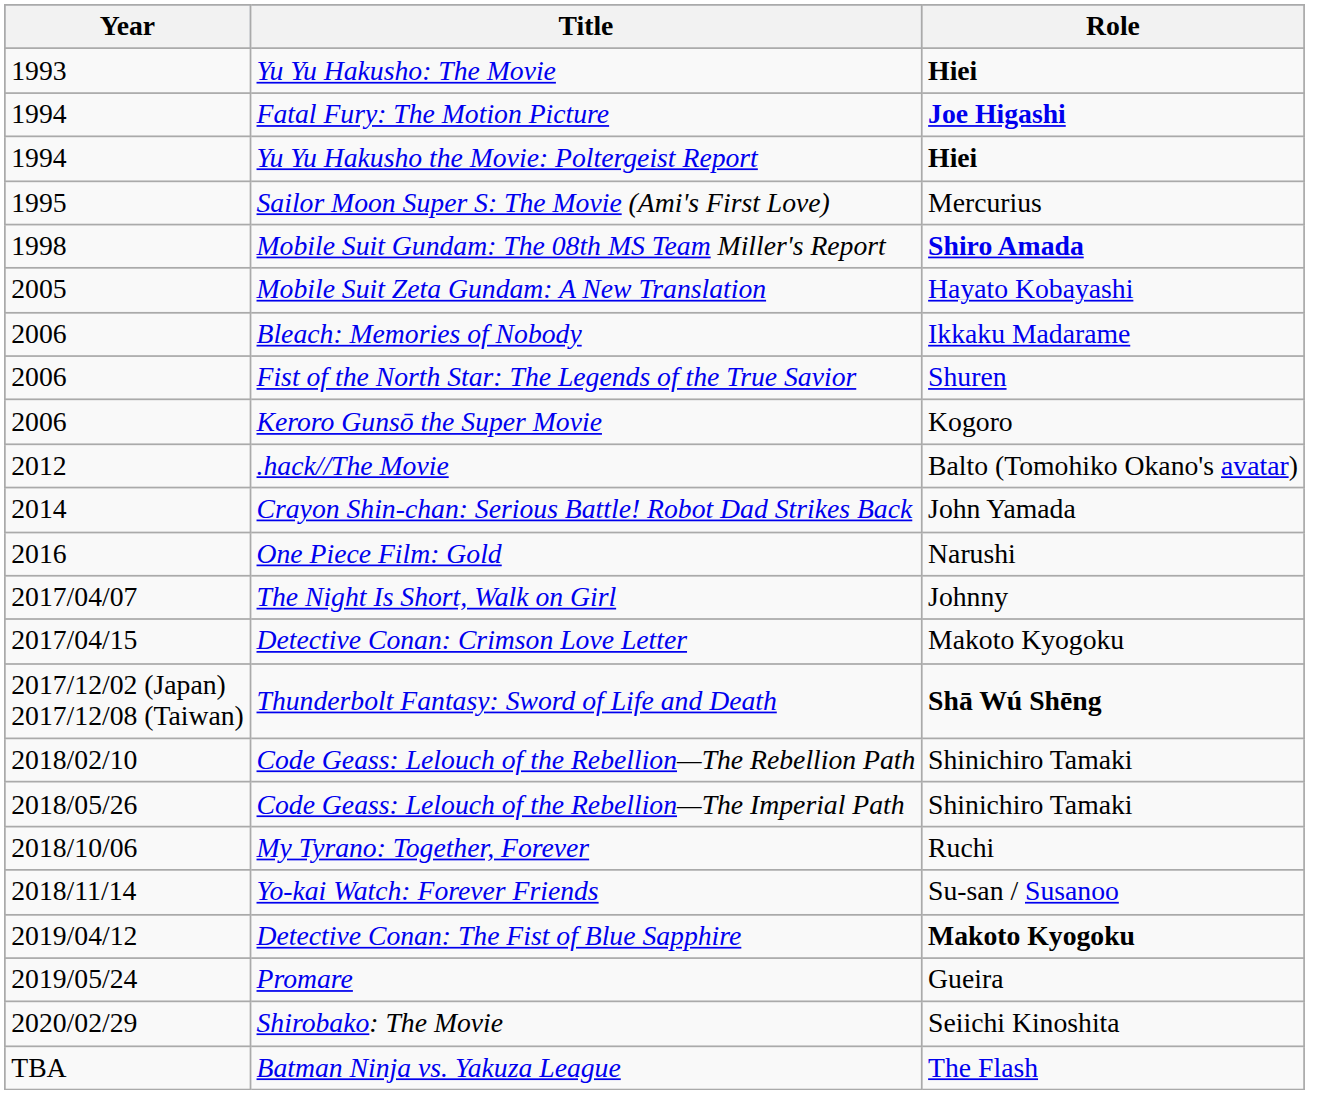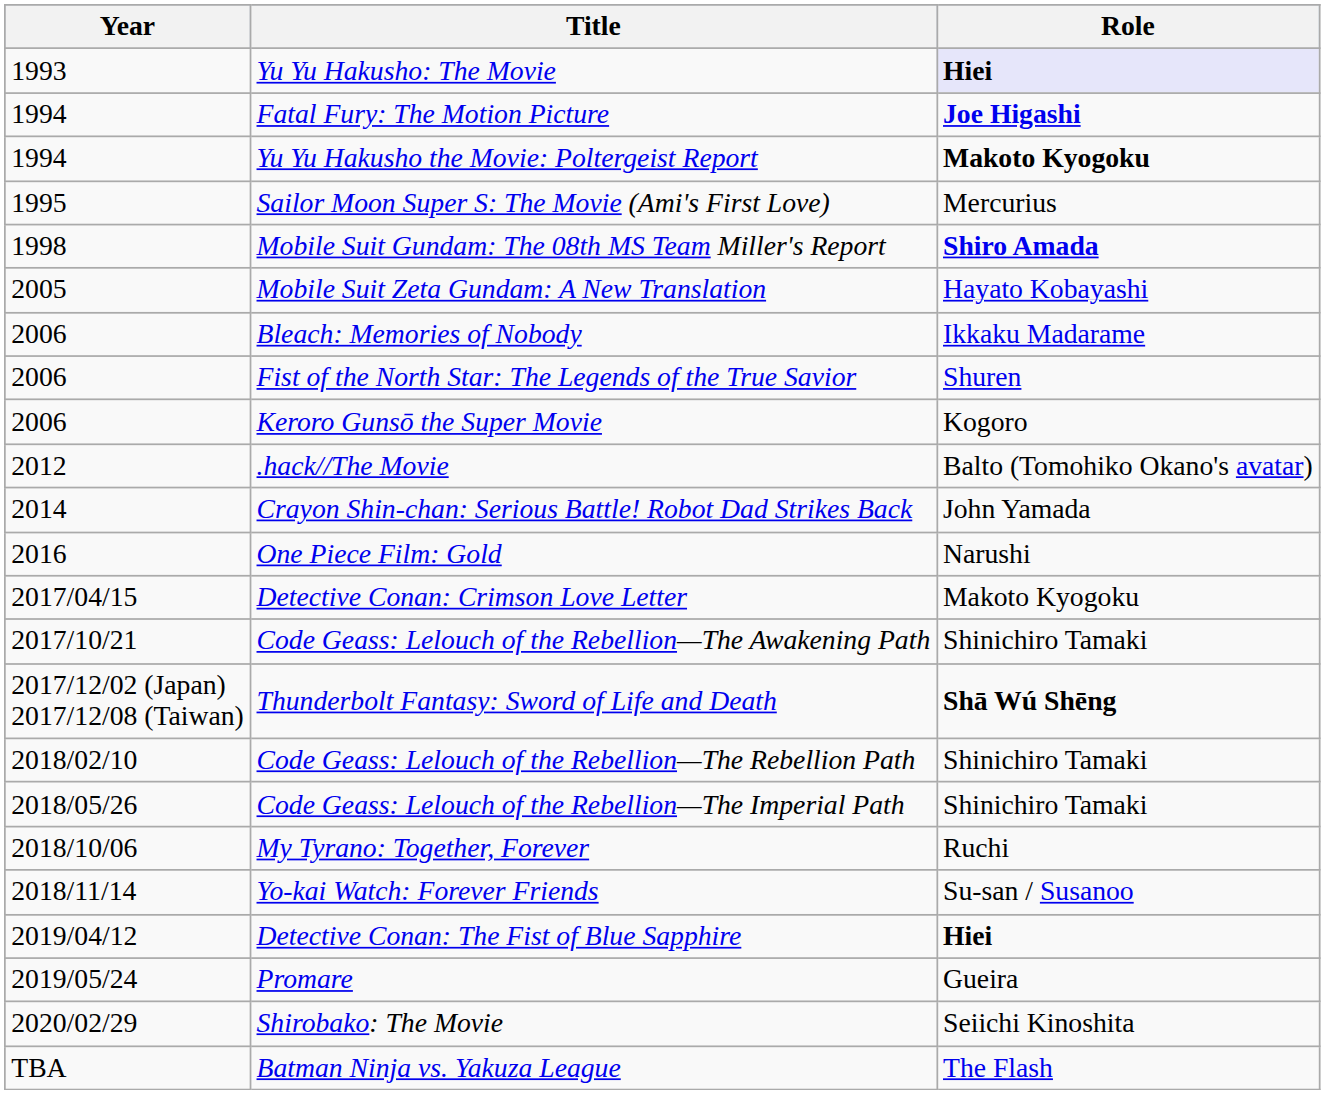 <table class="wikitable">
 <tr style="background:#b0c4de; text-align:center;">
 <th>Year</th>
 <th>Title</th>
 <th>Role</th>
 </tr>
 <tr>
 <td>1993</td>
 <td><em><a href='#'>Yu Yu Hakusho: The Movie</a></em></td>
-<td><strong>Hiei</strong></td>
+<td style="background: lavender;"><strong>Hiei</strong></td>
 </tr>
 <tr>
 <td>1994</td>
 <td><em><a href='#'>Fatal Fury: The Motion Picture</a></em></td>
 <td><strong><a href='#'>Joe Higashi</a></strong></td>
 </tr>
 <tr>
 <td>1994</td>
 <td><em><a href='#'>Yu Yu Hakusho the Movie: Poltergeist Report</a></em></td>
-<td><strong>Hiei</strong></td>
+<td><strong>Makoto Kyogoku</strong></td>
 </tr>
 <tr>
 <td>1995</td>
 <td><em><a href='#'>Sailor Moon Super S: The Movie</a> (Ami's First Love)</em></td>
 <td>Mercurius</td>
 </tr>
 <tr>
 <td>1998</td>
 <td><em><a href='#'>Mobile Suit Gundam: The 08th MS Team</a> Miller's Report</em></td>
 <td><strong><a href='#'>Shiro Amada</a></strong></td>
 </tr>
 <tr>
 <td>2005</td>
 <td><em><a href='#'>Mobile Suit Zeta Gundam: A New Translation</a></em></td>
 <td><a href='#'>Hayato Kobayashi</a></td>
 </tr>
 <tr>
 <td>2006</td>
 <td><em><a href='#'>Bleach: Memories of Nobody</a></em></td>
 <td><a href='#'>Ikkaku Madarame</a></td>
 </tr>
 <tr>
 <td>2006</td>
 <td><em><a href='#'>Fist of the North Star: The Legends of the True Savior</a></em></td>
 <td><a href='#'>Shuren</a></td>
 </tr>
 <tr>
 <td>2006</td>
 <td><em><a href='#'>Keroro Gunsō the Super Movie</a></em></td>
 <td>Kogoro</td>
 </tr>
 <tr>
 <td>2012</td>
 <td><em><a href='#'>.hack//The Movie</a></em></td>
 <td>Balto (Tomohiko Okano's <a href='#'>avatar</a>)</td>
 </tr>
 <tr>
 <td>2014</td>
 <td><em><a href='#'>Crayon Shin-chan: Serious Battle! Robot Dad Strikes Back</a></em></td>
 <td>John Yamada</td>
 </tr>
 <tr>
 <td>2016</td>
 <td><em><a href='#'>One Piece Film: Gold</a></em></td>
 <td>Narushi</td>
 </tr>
 <tr>
-<td>2017/04/07</td>
-<td><em><a href='#'>The Night Is Short, Walk on Girl</a></em></td>
-<td>Johnny</td>
-</tr>
-<tr>
 <td>2017/04/15</td>
 <td><em><a href='#'>Detective Conan: Crimson Love Letter</a></em></td>
 <td>Makoto Kyogoku</td>
+</tr>
+<tr>
+<td>2017/10/21</td>
+<td><em><a href='#'>Code Geass: Lelouch of the Rebellion</a>—The Awakening Path</em></td>
+<td>Shinichiro Tamaki</td>
 </tr>
 <tr>
 <td>2017/12/02 (Japan)<br>2017/12/08 (Taiwan)</td>
 <td><em><a href='#'>Thunderbolt Fantasy: Sword of Life and Death</a></em></td>
 <td><strong>Shā Wú Shēng</strong></td>
 </tr>
 <tr>
 <td>2018/02/10</td>
 <td><em><a href='#'>Code Geass: Lelouch of the Rebellion</a>—The Rebellion Path</em></td>
 <td>Shinichiro Tamaki</td>
 </tr>
 <tr>
 <td>2018/05/26</td>
 <td><em><a href='#'>Code Geass: Lelouch of the Rebellion</a>—The Imperial Path</em></td>
 <td>Shinichiro Tamaki</td>
 </tr>
 <tr>
 <td>2018/10/06</td>
 <td><em><a href='#'>My Tyrano: Together, Forever</a></em></td>
 <td>Ruchi</td>
 </tr>
 <tr>
 <td>2018/11/14</td>
 <td><em><a href='#'>Yo-kai Watch: Forever Friends</a></em></td>
 <td>Su-san / <a href='#'>Susanoo</a></td>
 </tr>
 <tr>
 <td>2019/04/12</td>
 <td><em><a href='#'>Detective Conan: The Fist of Blue Sapphire</a></em></td>
-<td><strong>Makoto Kyogoku</strong></td>
+<td><strong>Hiei</strong></td>
 </tr>
 <tr>
 <td>2019/05/24</td>
 <td><em><a href='#'>Promare</a></em></td>
 <td>Gueira</td>
 </tr>
 <tr>
 <td>2020/02/29</td>
 <td><em><a href='#'>Shirobako</a>: The Movie</em></td>
 <td>Seiichi Kinoshita</td>
 </tr>
 <tr>
 <td>TBA</td>
 <td><em><a href='#'>Batman Ninja vs. Yakuza League</a></em></td>
 <td><a href='#'>The Flash</a></td>
 </tr>
 </table>
